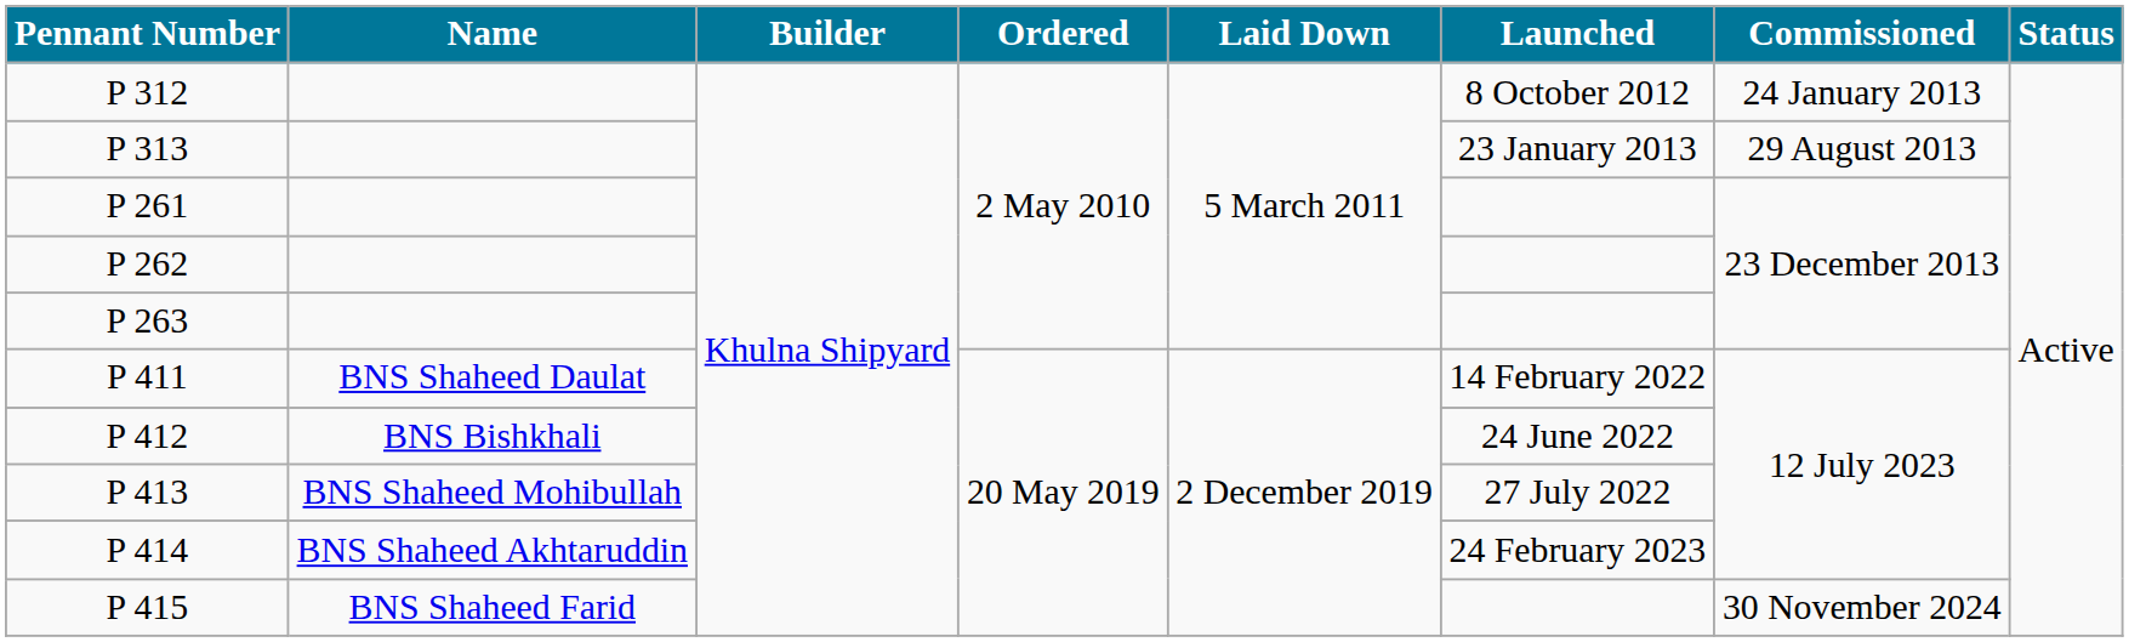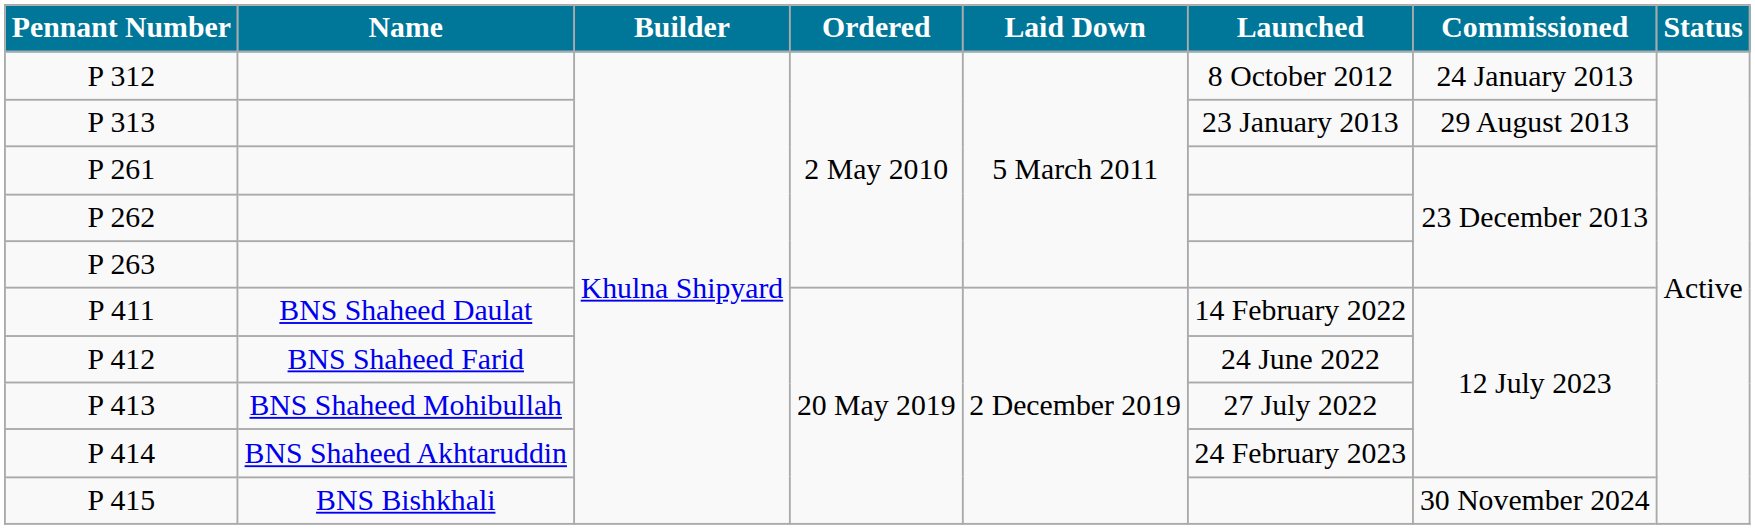 <table class="wikitable" style="text-align: center;">
 <tr>
 <th style="background:#079;color:#fff;">Pennant Number</th>
 <th style="background:#079;color:#fff;">Name</th>
 <th style="background:#079;color:#fff;">Builder</th>
 <th style="background:#079;color:#fff;">Ordered</th>
 <th style="background:#079;color:#fff;">Laid Down</th>
 <th style="background:#079;color:#fff;">Launched</th>
 <th style="background:#079;color:#fff;">Commissioned</th>
 <th style="background:#079;color:#fff;">Status</th>
 </tr>
 <tr>
 <td>P 312</td>
 <td></td>
 <td rowspan ="10"><a href='#'>Khulna Shipyard</a></td>
 <td rowspan ="5">2 May 2010</td>
 <td rowspan ="5">5 March 2011</td>
 <td>8 October 2012</td>
 <td>24 January 2013</td>
 <td rowspan="10">Active</td>
 </tr>
 <tr>
 <td>P 313</td>
 <td></td>
 <td>23 January 2013</td>
 <td>29 August 2013</td>
 </tr>
 <tr>
 <td>P 261</td>
 <td></td>
 <td></td>
 <td rowspan="3">23 December 2013</td>
 </tr>
 <tr>
 <td>P 262</td>
 <td></td>
 <td></td>
 </tr>
 <tr>
 <td>P 263</td>
 <td></td>
 <td></td>
 </tr>
 <tr>
 <td>P 411</td>
 <td><a href='#'>BNS Shaheed Daulat</a></td>
 <td rowspan="5">20 May 2019</td>
 <td rowspan="5">2 December 2019</td>
 <td>14 February 2022</td>
 <td rowspan ="4">12 July 2023</td>
 </tr>
 <tr>
 <td>P 412</td>
-<td><a href='#'>BNS Bishkhali</a></td>
+<td><a href='#'>BNS Shaheed Farid</a></td>
 <td>24 June 2022</td>
 </tr>
 <tr>
 <td>P 413</td>
 <td><a href='#'>BNS Shaheed Mohibullah</a></td>
 <td>27 July 2022</td>
 </tr>
 <tr>
 <td>P 414</td>
 <td><a href='#'>BNS Shaheed Akhtaruddin</a></td>
 <td>24 February 2023</td>
 </tr>
 <tr>
 <td>P 415</td>
-<td><a href='#'>BNS Shaheed Farid</a></td>
+<td><a href='#'>BNS Bishkhali</a></td>
 <td></td>
 <td>30 November 2024</td>
 </tr>
 </table>
